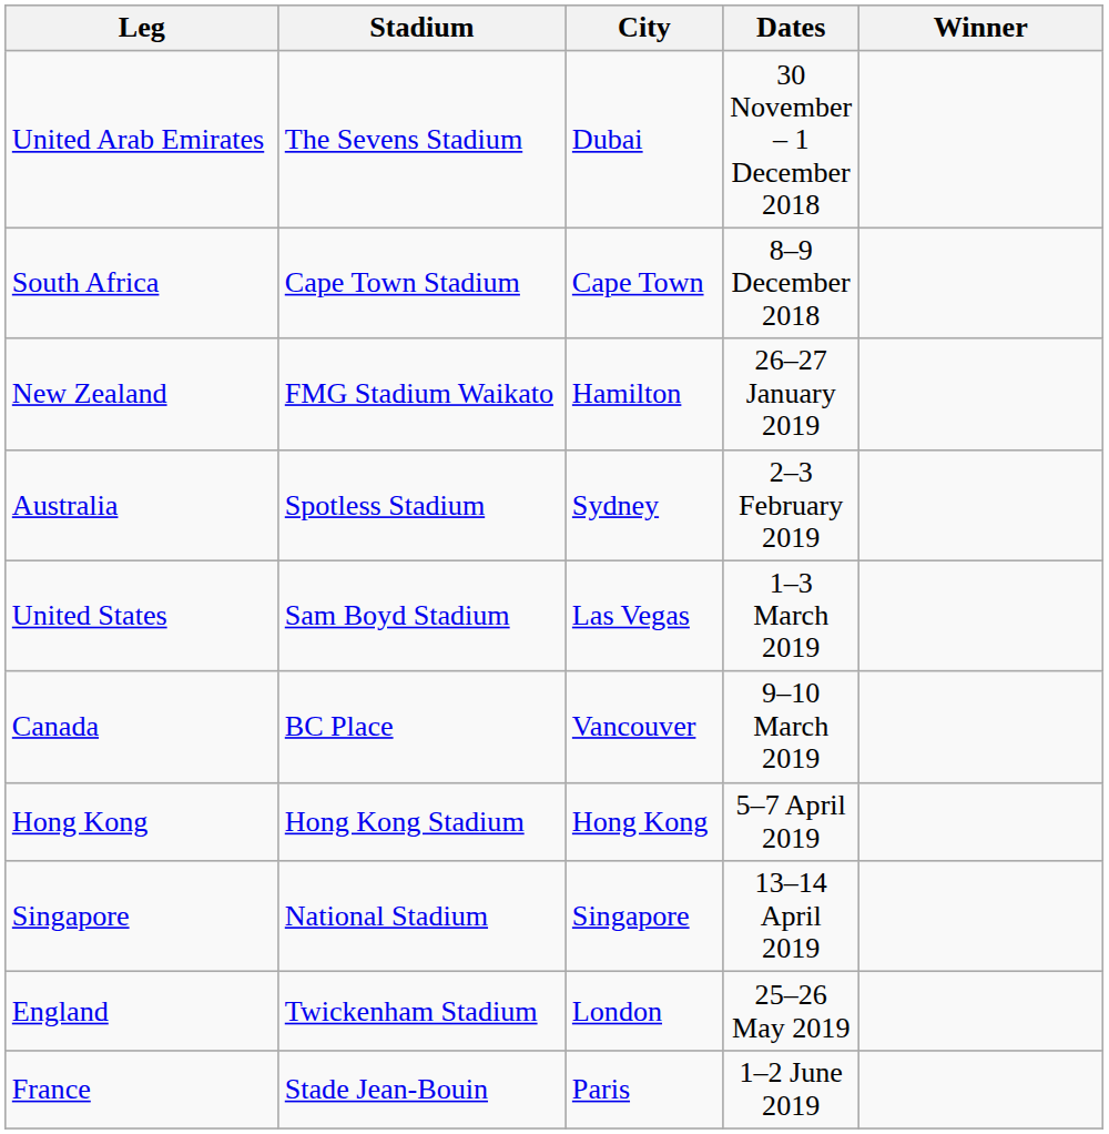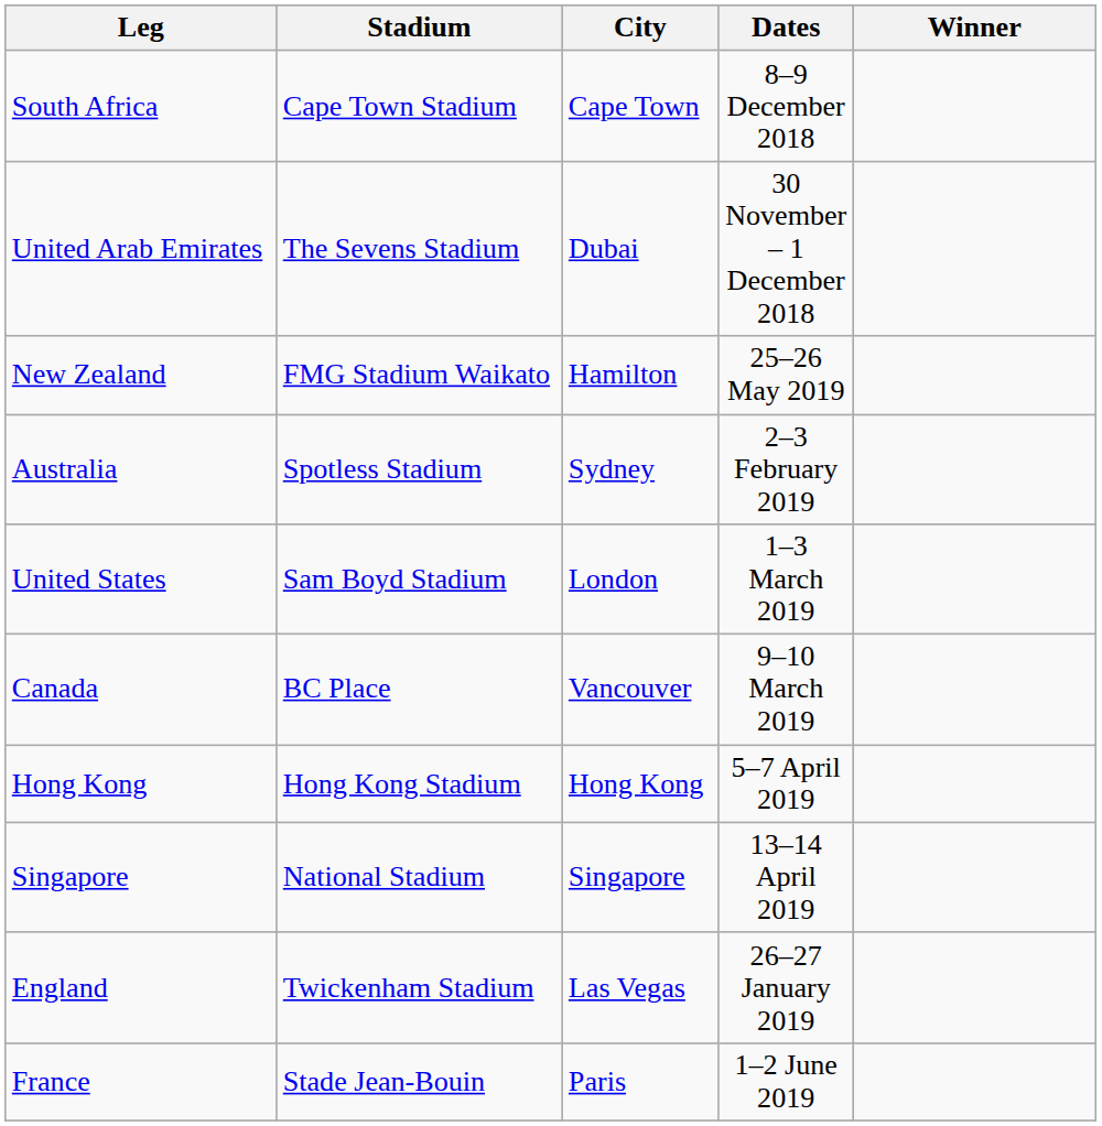 <table class="wikitable sortable"  text-align:left;">
 <tr bgcolor="#efefef">
 <th style="width:9.0em;">Leg</th>
 <th style="width:9.5em;">Stadium</th>
 <th style="width:5.0em;">City</th>
 <th>Dates</th>
 <th style="width:8.0em;">Winner</th>
 </tr>
 <tr>
+<td><a href='#'>South Africa</a></td>
+<td><a href='#'>Cape Town Stadium</a></td>
+<td><a href='#'>Cape Town</a></td>
+<td align=center>8–9 December 2018</td>
+<td></td>
+</tr>
+<tr>
 <td><a href='#'>United Arab Emirates</a></td>
 <td><a href='#'>The Sevens Stadium</a></td>
 <td><a href='#'>Dubai</a></td>
 <td align=center>30 November – 1 December 2018</td>
 <td></td>
 </tr>
 <tr>
-<td><a href='#'>South Africa</a></td>
-<td><a href='#'>Cape Town Stadium</a></td>
-<td><a href='#'>Cape Town</a></td>
-<td align=center>8–9 December 2018</td>
-<td></td>
-</tr>
-<tr>
 <td><a href='#'>New Zealand</a></td>
 <td><a href='#'>FMG Stadium Waikato</a></td>
 <td><a href='#'>Hamilton</a></td>
-<td align=center>26–27 January 2019</td>
+<td align=center>25–26 May 2019</td>
 <td></td>
 </tr>
 <tr>
 <td><a href='#'>Australia</a></td>
 <td><a href='#'>Spotless Stadium</a></td>
 <td><a href='#'>Sydney</a></td>
 <td align=center>2–3 February 2019</td>
 <td></td>
 </tr>
 <tr>
 <td><a href='#'>United States</a></td>
 <td><a href='#'>Sam Boyd Stadium</a></td>
-<td><a href='#'>Las Vegas</a></td>
+<td><a href='#'>London</a></td>
 <td align=center>1–3 March 2019</td>
 <td></td>
 </tr>
 <tr>
 <td><a href='#'>Canada</a></td>
 <td><a href='#'>BC Place</a></td>
 <td><a href='#'>Vancouver</a></td>
 <td align=center>9–10 March 2019</td>
 <td></td>
 </tr>
 <tr>
 <td><a href='#'>Hong Kong</a></td>
 <td><a href='#'>Hong Kong Stadium</a></td>
 <td><a href='#'>Hong Kong</a></td>
 <td align=center>5–7 April 2019</td>
 <td></td>
 </tr>
 <tr>
 <td><a href='#'>Singapore</a></td>
 <td><a href='#'>National Stadium</a></td>
 <td><a href='#'>Singapore</a></td>
 <td align=center>13–14 April 2019</td>
 <td></td>
 </tr>
 <tr>
 <td><a href='#'>England</a></td>
 <td><a href='#'>Twickenham Stadium</a></td>
-<td><a href='#'>London</a></td>
-<td align=center>25–26 May 2019</td>
+<td><a href='#'>Las Vegas</a></td>
+<td align=center>26–27 January 2019</td>
 <td></td>
 </tr>
 <tr>
 <td><a href='#'>France</a></td>
 <td><a href='#'>Stade Jean-Bouin</a></td>
 <td><a href='#'>Paris</a></td>
 <td align=center>1–2 June 2019</td>
 <td></td>
 </tr>
 </table>
